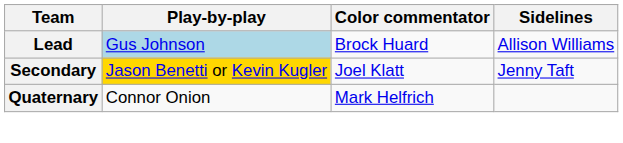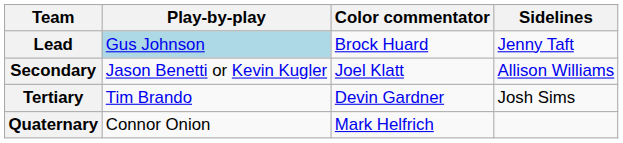 <table class="wikitable">
 <tr>
 <th scope="col">Team</th>
 <th scope="col">Play-by-play</th>
 <th scope="col">Color commentator</th>
 <th scope="col">Sidelines</th>
 </tr>
 <tr>
 <th scope="row">Lead</th>
 <td style="background: lightblue;"><a href='#'>Gus Johnson</a></td>
 <td><a href='#'>Brock Huard</a></td>
+<td><a href='#'>Jenny Taft</a></td>
+</tr>
+<tr>
+<th scope="row">Secondary</th>
+<td><a href='#'>Jason Benetti</a> or <a href='#'>Kevin Kugler</a></td>
+<td><a href='#'>Joel Klatt</a></td>
 <td><a href='#'>Allison Williams</a></td>
 </tr>
 <tr>
-<th scope="row">Secondary</th>
-<td style="background: gold;"><a href='#'>Jason Benetti</a> or <a href='#'>Kevin Kugler</a></td>
-<td><a href='#'>Joel Klatt</a></td>
-<td><a href='#'>Jenny Taft</a></td>
+<th scope="row">Tertiary</th>
+<td><a href='#'>Tim Brando</a></td>
+<td><a href='#'>Devin Gardner</a></td>
+<td>Josh Sims</td>
 </tr>
 <tr>
 <th scope="row">Quaternary</th>
 <td>Connor Onion</td>
 <td><a href='#'>Mark Helfrich</a></td>
 </tr>
 </table>
